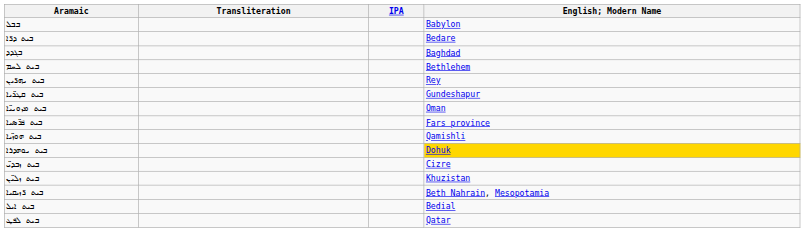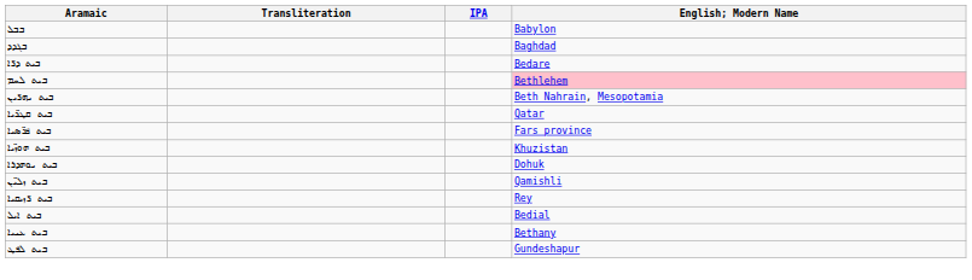 <table class="wikitable" width="100%">
 <tr>
 <th>Aramaic</th>
 <th>Transliteration</th>
 <th><a href='#'>IPA</a></th>
 <th>English; Modern Name</th>
 </tr>
 <tr>
 <td>ܒܒܠ</td>
 <td><em></em></td>
 <td></td>
 <td><a href='#'>Babylon</a></td>
 </tr>
 <tr>
+<td>ܒܓܕܕ</td>
+<td><em></em></td>
+<td></td>
+<td><a href='#'>Baghdad</a></td>
+</tr>
+<tr>
 <td>ܒܝܬ ܕܪ̈ܐ</td>
 <td><em></em></td>
 <td></td>
 <td><a href='#'>Bedare</a></td>
 </tr>
 <tr>
-<td>ܒܓܕܕ</td>
-<td><em></em></td>
-<td></td>
-<td><a href='#'>Baghdad</a></td>
-</tr>
-<tr>
 <td>ܒܝܬ ܠܚܡ</td>
 <td><em></em></td>
 <td></td>
-<td><a href='#'>Bethlehem</a></td>
+<td style="background: pink;"><a href='#'>Bethlehem</a></td>
 </tr>
 <tr>
 <td>ܒܝܬ ܢܗܪ̈ܝܢ</td>
 <td><em></em></td>
 <td></td>
-<td><a href='#'>Rey</a></td>
+<td><a href='#'>Beth Nahrain</a>, <a href='#'>Mesopotamia</a></td>
 </tr>
 <tr>
 <td>ܒܝܬ ܩܛܖ̈ܝܐ</td>
 <td><em></em></td>
 <td></td>
-<td><a href='#'>Gundeshapur</a></td>
-</tr>
-<tr>
-<td>ܒܝܬ ܡܙܘܢܝ̈ܐ</td>
-<td><em></em></td>
-<td></td>
-<td><a href='#'>Oman</a></td>
+<td><a href='#'>Qatar</a></td>
 </tr>
 <tr>
 <td>ܒܝܬ ܦܖ̈ܣܝܐ</td>
 <td><em></em></td>
 <td></td>
 <td><a href='#'>Fars province</a></td>
 </tr>
 <tr>
 <td>ܒܝܬ ܗܘܙ̈ܝܐ</td>
 <td><em></em></td>
 <td></td>
-<td><a href='#'>Qamishli</a></td>
+<td><a href='#'>Khuzistan</a></td>
 </tr>
 <tr>
 <td>ܒܝܬ ܢܘܗܕܪܐ</td>
 <td><em></em></td>
 <td></td>
-<td style="background: gold;"><a href='#'>Dohuk</a></td>
-</tr>
-<tr>
-<td>ܒܝܬ ܙܒܕܝ̈</td>
-<td><em></em></td>
-<td></td>
-<td><a href='#'>Cizre</a></td>
+<td><a href='#'>Dohuk</a></td>
 </tr>
 <tr>
 <td>ܒܝܬ ܙܠܝ̈ܢ</td>
 <td><em></em></td>
 <td></td>
-<td><a href='#'>Khuzistan</a></td>
+<td><a href='#'>Qamishli</a></td>
 </tr>
 <tr>
 <td>ܒܝܬ ܪ̈ܙܝܩܝܐ</td>
 <td><em></em></td>
 <td></td>
-<td><a href='#'>Beth Nahrain</a>, <a href='#'>Mesopotamia</a></td>
+<td><a href='#'>Rey</a></td>
 </tr>
 <tr>
 <td>ܒܝܬ ܐܝܠ</td>
 <td><em></em></td>
 <td></td>
 <td><a href='#'>Bedial</a></td>
 </tr>
 <tr>
+<td>ܒܝܬ ܥܢܝܐ</td>
+<td><em></em></td>
+<td></td>
+<td><a href='#'>Bethany</a></td>
+</tr>
+<tr>
 <td>ܒܝܬ ܠܦܛ</td>
 <td><em></em></td>
 <td></td>
-<td><a href='#'>Qatar</a></td>
+<td><a href='#'>Gundeshapur</a></td>
 </tr>
 </table>
